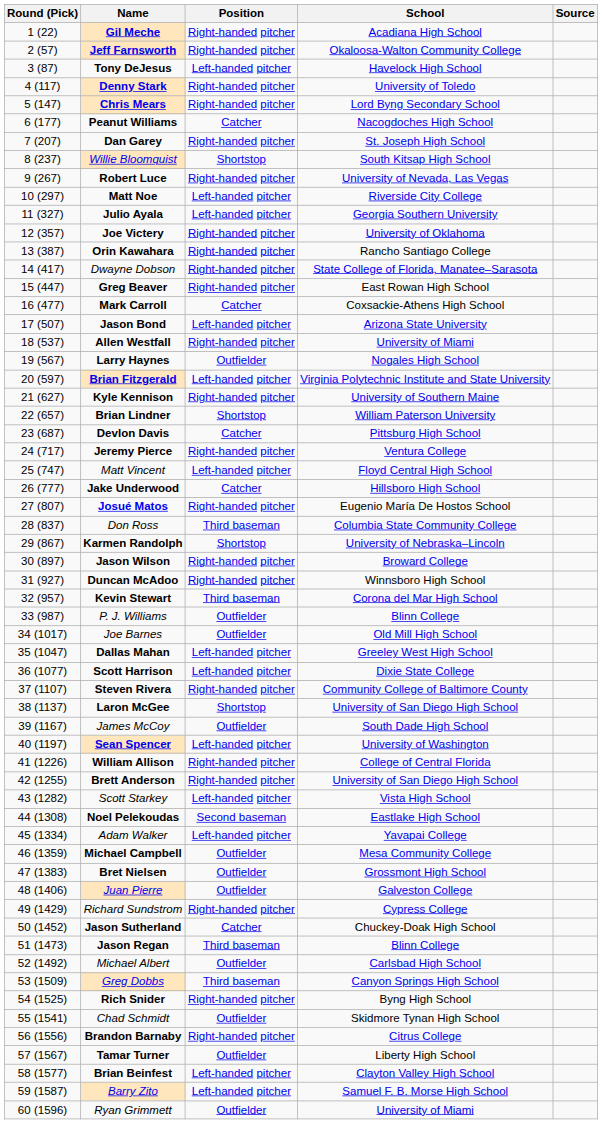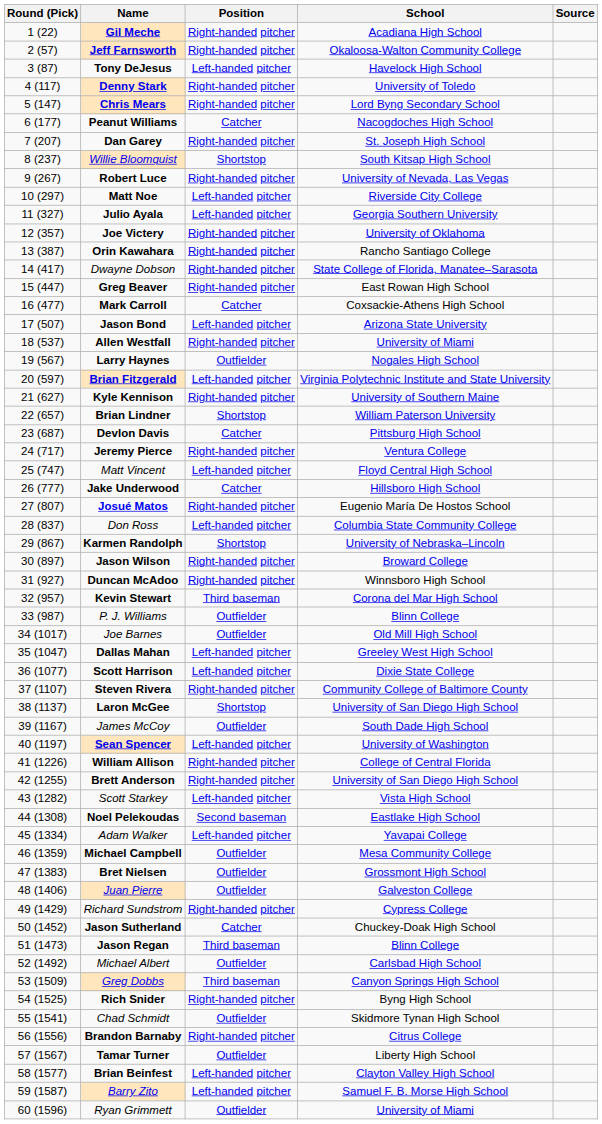 <table class="wikitable" style="text-align:center;">
 <tr>
 <th>Round (Pick)</th>
 <th>Name</th>
 <th>Position</th>
 <th>School</th>
 <th>Source</th>
 </tr>
 <tr>
 <td>1 (22)</td>
 <td style="background-color: #FFE6BD"><strong><a href='#'>Gil Meche</a></strong></td>
 <td><a href='#'>Right-handed</a> <a href='#'>pitcher</a></td>
 <td><a href='#'>Acadiana High School</a></td>
 <td></td>
 </tr>
 <tr>
 <td>2 (57)</td>
 <td style="background-color: #FFE6BD"><strong><a href='#'>Jeff Farnsworth</a></strong></td>
 <td><a href='#'>Right-handed</a> <a href='#'>pitcher</a></td>
 <td><a href='#'>Okaloosa-Walton Community College</a></td>
 <td></td>
 </tr>
 <tr>
 <td>3 (87)</td>
 <td><strong>Tony DeJesus</strong></td>
 <td><a href='#'>Left-handed</a> <a href='#'>pitcher</a></td>
 <td><a href='#'>Havelock High School</a></td>
 <td></td>
 </tr>
 <tr>
 <td>4 (117)</td>
 <td style="background-color: #FFE6BD"><strong><a href='#'>Denny Stark</a></strong></td>
 <td><a href='#'>Right-handed</a> <a href='#'>pitcher</a></td>
 <td><a href='#'>University of Toledo</a></td>
 <td></td>
 </tr>
 <tr>
 <td>5 (147)</td>
 <td style="background-color: #FFE6BD"><strong><a href='#'>Chris Mears</a></strong></td>
 <td><a href='#'>Right-handed</a> <a href='#'>pitcher</a></td>
 <td><a href='#'>Lord Byng Secondary School</a></td>
 <td></td>
 </tr>
 <tr>
 <td>6 (177)</td>
 <td><strong>Peanut Williams</strong></td>
 <td><a href='#'>Catcher</a></td>
 <td><a href='#'>Nacogdoches High School</a></td>
 <td></td>
 </tr>
 <tr>
 <td>7 (207)</td>
 <td><strong>Dan Garey</strong></td>
 <td><a href='#'>Right-handed</a> <a href='#'>pitcher</a></td>
 <td><a href='#'>St. Joseph High School</a></td>
 <td></td>
 </tr>
 <tr>
 <td>8 (237)</td>
 <td style="background-color: #FFE6BD"><em><a href='#'>Willie Bloomquist</a></em></td>
 <td><a href='#'>Shortstop</a></td>
 <td><a href='#'>South Kitsap High School</a></td>
 <td></td>
 </tr>
 <tr>
 <td>9 (267)</td>
 <td><strong>Robert Luce</strong></td>
 <td><a href='#'>Right-handed</a> <a href='#'>pitcher</a></td>
 <td><a href='#'>University of Nevada, Las Vegas</a></td>
 <td></td>
 </tr>
 <tr>
 <td>10 (297)</td>
 <td><strong>Matt Noe</strong></td>
 <td><a href='#'>Left-handed</a> <a href='#'>pitcher</a></td>
 <td><a href='#'>Riverside City College</a></td>
 <td></td>
 </tr>
 <tr>
 <td>11 (327)</td>
 <td><strong>Julio Ayala</strong></td>
 <td><a href='#'>Left-handed</a> <a href='#'>pitcher</a></td>
 <td><a href='#'>Georgia Southern University</a></td>
 <td></td>
 </tr>
 <tr>
 <td>12 (357)</td>
 <td><strong>Joe Victery</strong></td>
 <td><a href='#'>Right-handed</a> <a href='#'>pitcher</a></td>
 <td><a href='#'>University of Oklahoma</a></td>
 <td></td>
 </tr>
 <tr>
 <td>13 (387)</td>
 <td><strong>Orin Kawahara</strong></td>
 <td><a href='#'>Right-handed</a> <a href='#'>pitcher</a></td>
 <td>Rancho Santiago College</td>
 <td></td>
 </tr>
 <tr>
 <td>14 (417)</td>
 <td><em>Dwayne Dobson</em></td>
 <td><a href='#'>Right-handed</a> <a href='#'>pitcher</a></td>
 <td><a href='#'>State College of Florida, Manatee–Sarasota</a></td>
 <td></td>
 </tr>
 <tr>
 <td>15 (447)</td>
 <td><strong>Greg Beaver</strong></td>
 <td><a href='#'>Right-handed</a> <a href='#'>pitcher</a></td>
 <td>East Rowan High School</td>
 <td></td>
 </tr>
 <tr>
 <td>16 (477)</td>
 <td><strong>Mark Carroll</strong></td>
 <td><a href='#'>Catcher</a></td>
 <td>Coxsackie-Athens High School</td>
 <td></td>
 </tr>
 <tr>
 <td>17 (507)</td>
 <td><strong>Jason Bond</strong></td>
 <td><a href='#'>Left-handed</a> <a href='#'>pitcher</a></td>
 <td><a href='#'>Arizona State University</a></td>
 <td></td>
 </tr>
 <tr>
 <td>18 (537)</td>
 <td><strong>Allen Westfall</strong></td>
 <td><a href='#'>Right-handed</a> <a href='#'>pitcher</a></td>
 <td><a href='#'>University of Miami</a></td>
 <td></td>
 </tr>
 <tr>
 <td>19 (567)</td>
 <td><strong>Larry Haynes</strong></td>
 <td><a href='#'>Outfielder</a></td>
 <td><a href='#'>Nogales High School</a></td>
 <td></td>
 </tr>
 <tr>
 <td>20 (597)</td>
 <td style="background-color: #FFE6BD"><strong><a href='#'>Brian Fitzgerald</a></strong></td>
 <td><a href='#'>Left-handed</a> <a href='#'>pitcher</a></td>
 <td><a href='#'>Virginia Polytechnic Institute and State University</a></td>
 <td></td>
 </tr>
 <tr>
 <td>21 (627)</td>
 <td><strong>Kyle Kennison</strong></td>
 <td><a href='#'>Right-handed</a> <a href='#'>pitcher</a></td>
 <td><a href='#'>University of Southern Maine</a></td>
 <td></td>
 </tr>
 <tr>
 <td>22 (657)</td>
 <td><strong>Brian Lindner</strong></td>
 <td><a href='#'>Shortstop</a></td>
 <td><a href='#'>William Paterson University</a></td>
 <td></td>
 </tr>
 <tr>
 <td>23 (687)</td>
 <td><strong>Devlon Davis</strong></td>
 <td><a href='#'>Catcher</a></td>
 <td><a href='#'>Pittsburg High School</a></td>
 <td></td>
 </tr>
 <tr>
 <td>24 (717)</td>
 <td><strong>Jeremy Pierce</strong></td>
 <td><a href='#'>Right-handed</a> <a href='#'>pitcher</a></td>
 <td><a href='#'>Ventura College</a></td>
 <td></td>
 </tr>
 <tr>
 <td>25 (747)</td>
 <td><em>Matt Vincent</em></td>
 <td><a href='#'>Left-handed</a> <a href='#'>pitcher</a></td>
 <td><a href='#'>Floyd Central High School</a></td>
 <td></td>
 </tr>
 <tr>
 <td>26 (777)</td>
 <td><strong>Jake Underwood</strong></td>
 <td><a href='#'>Catcher</a></td>
 <td><a href='#'>Hillsboro High School</a></td>
 <td></td>
 </tr>
 <tr>
 <td>27 (807)</td>
 <td><strong><a href='#'>Josué Matos</a></strong></td>
 <td><a href='#'>Right-handed</a> <a href='#'>pitcher</a></td>
 <td>Eugenio María De Hostos School</td>
 <td></td>
 </tr>
 <tr>
 <td>28 (837)</td>
 <td><em>Don Ross</em></td>
-<td><a href='#'>Third baseman</a></td>
+<td><a href='#'>Left-handed</a> <a href='#'>pitcher</a></td>
 <td><a href='#'>Columbia State Community College</a></td>
 <td></td>
 </tr>
 <tr>
 <td>29 (867)</td>
 <td><strong>Karmen Randolph</strong></td>
 <td><a href='#'>Shortstop</a></td>
 <td><a href='#'>University of Nebraska–Lincoln</a></td>
 <td></td>
 </tr>
 <tr>
 <td>30 (897)</td>
 <td><strong>Jason Wilson</strong></td>
 <td><a href='#'>Right-handed</a> <a href='#'>pitcher</a></td>
 <td><a href='#'>Broward College</a></td>
 <td></td>
 </tr>
 <tr>
 <td>31 (927)</td>
 <td><strong>Duncan McAdoo</strong></td>
 <td><a href='#'>Right-handed</a> <a href='#'>pitcher</a></td>
 <td>Winnsboro High School</td>
 <td></td>
 </tr>
 <tr>
 <td>32 (957)</td>
 <td><strong>Kevin Stewart</strong></td>
 <td><a href='#'>Third baseman</a></td>
 <td><a href='#'>Corona del Mar High School</a></td>
 <td></td>
 </tr>
 <tr>
 <td>33 (987)</td>
 <td><em>P. J. Williams</em></td>
 <td><a href='#'>Outfielder</a></td>
 <td><a href='#'>Blinn College</a></td>
 <td></td>
 </tr>
 <tr>
 <td>34 (1017)</td>
 <td><em>Joe Barnes</em></td>
 <td><a href='#'>Outfielder</a></td>
 <td><a href='#'>Old Mill High School</a></td>
 <td></td>
 </tr>
 <tr>
 <td>35 (1047)</td>
 <td><strong>Dallas Mahan</strong></td>
 <td><a href='#'>Left-handed</a> <a href='#'>pitcher</a></td>
 <td><a href='#'>Greeley West High School</a></td>
 <td></td>
 </tr>
 <tr>
 <td>36 (1077)</td>
 <td><strong>Scott Harrison</strong></td>
 <td><a href='#'>Left-handed</a> <a href='#'>pitcher</a></td>
 <td><a href='#'>Dixie State College</a></td>
 <td></td>
 </tr>
 <tr>
 <td>37 (1107)</td>
 <td><strong>Steven Rivera</strong></td>
 <td><a href='#'>Right-handed</a> <a href='#'>pitcher</a></td>
 <td><a href='#'>Community College of Baltimore County</a></td>
 <td></td>
 </tr>
 <tr>
 <td>38 (1137)</td>
 <td><strong>Laron McGee</strong></td>
 <td><a href='#'>Shortstop</a></td>
 <td><a href='#'>University of San Diego High School</a></td>
 <td></td>
 </tr>
 <tr>
 <td>39 (1167)</td>
 <td><em>James McCoy</em></td>
 <td><a href='#'>Outfielder</a></td>
 <td><a href='#'>South Dade High School</a></td>
 <td></td>
 </tr>
 <tr>
 <td>40 (1197)</td>
 <td style="background-color: #FFE6BD"><strong><a href='#'>Sean Spencer</a></strong></td>
 <td><a href='#'>Left-handed</a> <a href='#'>pitcher</a></td>
 <td><a href='#'>University of Washington</a></td>
 <td></td>
 </tr>
 <tr>
 <td>41 (1226)</td>
 <td><strong>William Allison</strong></td>
 <td><a href='#'>Right-handed</a> <a href='#'>pitcher</a></td>
 <td><a href='#'>College of Central Florida</a></td>
 <td></td>
 </tr>
 <tr>
 <td>42 (1255)</td>
 <td><strong>Brett Anderson</strong></td>
 <td><a href='#'>Right-handed</a> <a href='#'>pitcher</a></td>
 <td><a href='#'>University of San Diego High School</a></td>
 <td></td>
 </tr>
 <tr>
 <td>43 (1282)</td>
 <td><em>Scott Starkey</em></td>
 <td><a href='#'>Left-handed</a> <a href='#'>pitcher</a></td>
 <td><a href='#'>Vista High School</a></td>
 <td></td>
 </tr>
 <tr>
 <td>44 (1308)</td>
 <td><strong>Noel Pelekoudas</strong></td>
 <td><a href='#'>Second baseman</a></td>
 <td><a href='#'>Eastlake High School</a></td>
 <td></td>
 </tr>
 <tr>
 <td>45 (1334)</td>
 <td><em>Adam Walker</em></td>
 <td><a href='#'>Left-handed</a> <a href='#'>pitcher</a></td>
 <td><a href='#'>Yavapai College</a></td>
 <td></td>
 </tr>
 <tr>
 <td>46 (1359)</td>
 <td><strong>Michael Campbell</strong></td>
 <td><a href='#'>Outfielder</a></td>
 <td><a href='#'>Mesa Community College</a></td>
 <td></td>
 </tr>
 <tr>
 <td>47 (1383)</td>
 <td><strong>Bret Nielsen</strong></td>
 <td><a href='#'>Outfielder</a></td>
 <td><a href='#'>Grossmont High School</a></td>
 <td></td>
 </tr>
 <tr>
 <td>48 (1406)</td>
 <td style="background-color: #FFE6BD"><em><a href='#'>Juan Pierre</a></em></td>
 <td><a href='#'>Outfielder</a></td>
 <td><a href='#'>Galveston College</a></td>
 <td></td>
 </tr>
 <tr>
 <td>49 (1429)</td>
 <td><em>Richard Sundstrom</em></td>
 <td><a href='#'>Right-handed</a> <a href='#'>pitcher</a></td>
 <td><a href='#'>Cypress College</a></td>
 <td></td>
 </tr>
 <tr>
 <td>50 (1452)</td>
 <td><strong>Jason Sutherland</strong></td>
 <td><a href='#'>Catcher</a></td>
 <td>Chuckey-Doak High School</td>
 <td></td>
 </tr>
 <tr>
 <td>51 (1473)</td>
 <td><strong>Jason Regan</strong></td>
 <td><a href='#'>Third baseman</a></td>
 <td><a href='#'>Blinn College</a></td>
 <td></td>
 </tr>
 <tr>
 <td>52 (1492)</td>
 <td><em>Michael Albert</em></td>
 <td><a href='#'>Outfielder</a></td>
 <td><a href='#'>Carlsbad High School</a></td>
 <td></td>
 </tr>
 <tr>
 <td>53 (1509)</td>
 <td style="background-color: #FFE6BD"><em><a href='#'>Greg Dobbs</a></em></td>
 <td><a href='#'>Third baseman</a></td>
 <td><a href='#'>Canyon Springs High School</a></td>
 <td></td>
 </tr>
 <tr>
 <td>54 (1525)</td>
 <td><strong>Rich Snider</strong></td>
 <td><a href='#'>Right-handed</a> <a href='#'>pitcher</a></td>
 <td>Byng High School</td>
 <td></td>
 </tr>
 <tr>
 <td>55 (1541)</td>
 <td><em>Chad Schmidt</em></td>
 <td><a href='#'>Outfielder</a></td>
 <td>Skidmore Tynan High School</td>
 <td></td>
 </tr>
 <tr>
 <td>56 (1556)</td>
 <td><strong>Brandon Barnaby</strong></td>
 <td><a href='#'>Right-handed</a> <a href='#'>pitcher</a></td>
 <td><a href='#'>Citrus College</a></td>
 <td></td>
 </tr>
 <tr>
 <td>57 (1567)</td>
 <td><strong>Tamar Turner</strong></td>
 <td><a href='#'>Outfielder</a></td>
 <td>Liberty High School</td>
 <td></td>
 </tr>
 <tr>
 <td>58 (1577)</td>
 <td><strong>Brian Beinfest</strong></td>
 <td><a href='#'>Left-handed</a> <a href='#'>pitcher</a></td>
 <td><a href='#'>Clayton Valley High School</a></td>
 <td></td>
 </tr>
 <tr>
 <td>59 (1587)</td>
 <td style="background-color: #FFE6BD"><em><a href='#'>Barry Zito</a></em></td>
 <td><a href='#'>Left-handed</a> <a href='#'>pitcher</a></td>
 <td><a href='#'>Samuel F. B. Morse High School</a></td>
 <td></td>
 </tr>
 <tr>
 <td>60 (1596)</td>
 <td><em>Ryan Grimmett</em></td>
 <td><a href='#'>Outfielder</a></td>
 <td><a href='#'>University of Miami</a></td>
 <td></td>
 </tr>
 </table>
